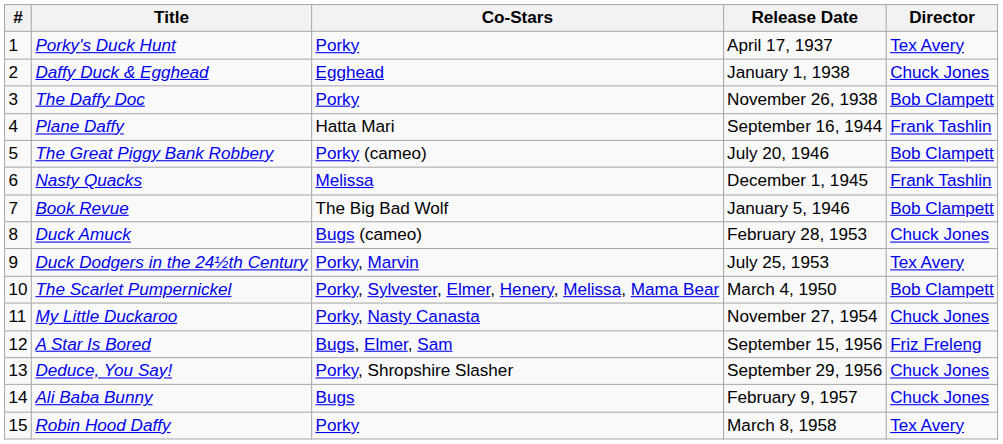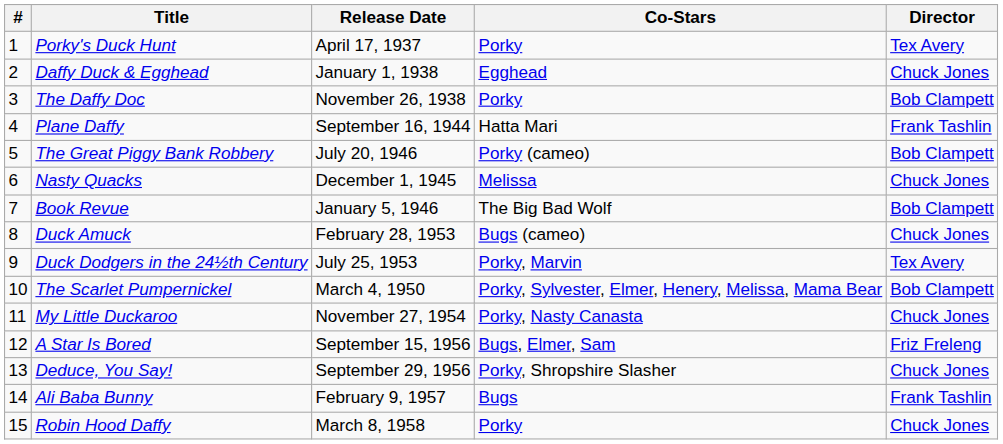 <table class="wikitable sortable">
 <tr>
 <th>#</th>
 <th>Title</th>
+<th>Release Date</th>
 <th>Co-Stars</th>
-<th>Release Date</th>
 <th>Director</th>
 </tr>
 <tr>
 <td>1</td>
 <td><em><a href='#'>Porky's Duck Hunt</a></em></td>
+<td>April 17, 1937</td>
 <td><a href='#'>Porky</a></td>
-<td>April 17, 1937</td>
 <td><a href='#'>Tex Avery</a></td>
 </tr>
 <tr>
 <td>2</td>
 <td><em><a href='#'>Daffy Duck & Egghead</a></em></td>
+<td>January 1, 1938</td>
 <td><a href='#'>Egghead</a></td>
-<td>January 1, 1938</td>
 <td><a href='#'>Chuck Jones</a></td>
 </tr>
 <tr>
 <td>3</td>
 <td><em><a href='#'>The Daffy Doc</a></em></td>
+<td>November 26, 1938</td>
 <td><a href='#'>Porky</a></td>
-<td>November 26, 1938</td>
 <td><a href='#'>Bob Clampett</a></td>
 </tr>
 <tr>
 <td>4</td>
 <td><em><a href='#'>Plane Daffy</a></em></td>
+<td>September 16, 1944</td>
 <td>Hatta Mari</td>
-<td>September 16, 1944</td>
 <td><a href='#'>Frank Tashlin</a></td>
 </tr>
 <tr>
 <td>5</td>
 <td><em><a href='#'>The Great Piggy Bank Robbery</a></em></td>
+<td>July 20, 1946</td>
 <td><a href='#'>Porky</a> (cameo)</td>
-<td>July 20, 1946</td>
 <td><a href='#'>Bob Clampett</a></td>
 </tr>
 <tr>
 <td>6</td>
 <td><em><a href='#'>Nasty Quacks</a></em></td>
+<td>December 1, 1945</td>
 <td><a href='#'>Melissa</a></td>
-<td>December 1, 1945</td>
-<td><a href='#'>Frank Tashlin</a></td>
+<td><a href='#'>Chuck Jones</a></td>
 </tr>
 <tr>
 <td>7</td>
 <td><em><a href='#'>Book Revue</a></em></td>
+<td>January 5, 1946</td>
 <td>The Big Bad Wolf</td>
-<td>January 5, 1946</td>
 <td><a href='#'>Bob Clampett</a></td>
 </tr>
 <tr>
 <td>8</td>
 <td><em><a href='#'>Duck Amuck</a></em></td>
+<td>February 28, 1953</td>
 <td><a href='#'>Bugs</a> (cameo)</td>
-<td>February 28, 1953</td>
 <td><a href='#'>Chuck Jones</a></td>
 </tr>
 <tr>
 <td>9</td>
 <td><em><a href='#'>Duck Dodgers in the 24½th Century</a></em></td>
+<td>July 25, 1953</td>
 <td><a href='#'>Porky</a>, <a href='#'>Marvin</a></td>
-<td>July 25, 1953</td>
 <td><a href='#'>Tex Avery</a></td>
 </tr>
 <tr>
 <td>10</td>
 <td><em><a href='#'>The Scarlet Pumpernickel</a></em></td>
+<td>March 4, 1950</td>
 <td><a href='#'>Porky</a>, <a href='#'>Sylvester</a>, <a href='#'>Elmer</a>, <a href='#'>Henery</a>, <a href='#'>Melissa</a>, <a href='#'>Mama Bear</a></td>
-<td>March 4, 1950</td>
 <td><a href='#'>Bob Clampett</a></td>
 </tr>
 <tr>
 <td>11</td>
 <td><em><a href='#'>My Little Duckaroo</a></em></td>
+<td>November 27, 1954</td>
 <td><a href='#'>Porky</a>, <a href='#'>Nasty Canasta</a></td>
-<td>November 27, 1954</td>
 <td><a href='#'>Chuck Jones</a></td>
 </tr>
 <tr>
 <td>12</td>
 <td><em><a href='#'>A Star Is Bored</a></em></td>
+<td>September 15, 1956</td>
 <td><a href='#'>Bugs</a>, <a href='#'>Elmer</a>, <a href='#'>Sam</a></td>
-<td>September 15, 1956</td>
 <td><a href='#'>Friz Freleng</a></td>
 </tr>
 <tr>
 <td>13</td>
 <td><em><a href='#'>Deduce, You Say!</a></em></td>
+<td>September 29, 1956</td>
 <td><a href='#'>Porky</a>, Shropshire Slasher</td>
-<td>September 29, 1956</td>
 <td><a href='#'>Chuck Jones</a></td>
 </tr>
 <tr>
 <td>14</td>
 <td><em><a href='#'>Ali Baba Bunny</a></em></td>
+<td>February 9, 1957</td>
 <td><a href='#'>Bugs</a></td>
-<td>February 9, 1957</td>
-<td><a href='#'>Chuck Jones</a></td>
+<td><a href='#'>Frank Tashlin</a></td>
 </tr>
 <tr>
 <td>15</td>
 <td><em><a href='#'>Robin Hood Daffy</a></em></td>
+<td>March 8, 1958</td>
 <td><a href='#'>Porky</a></td>
-<td>March 8, 1958</td>
-<td><a href='#'>Tex Avery</a></td>
+<td><a href='#'>Chuck Jones</a></td>
 </tr>
 </table>
